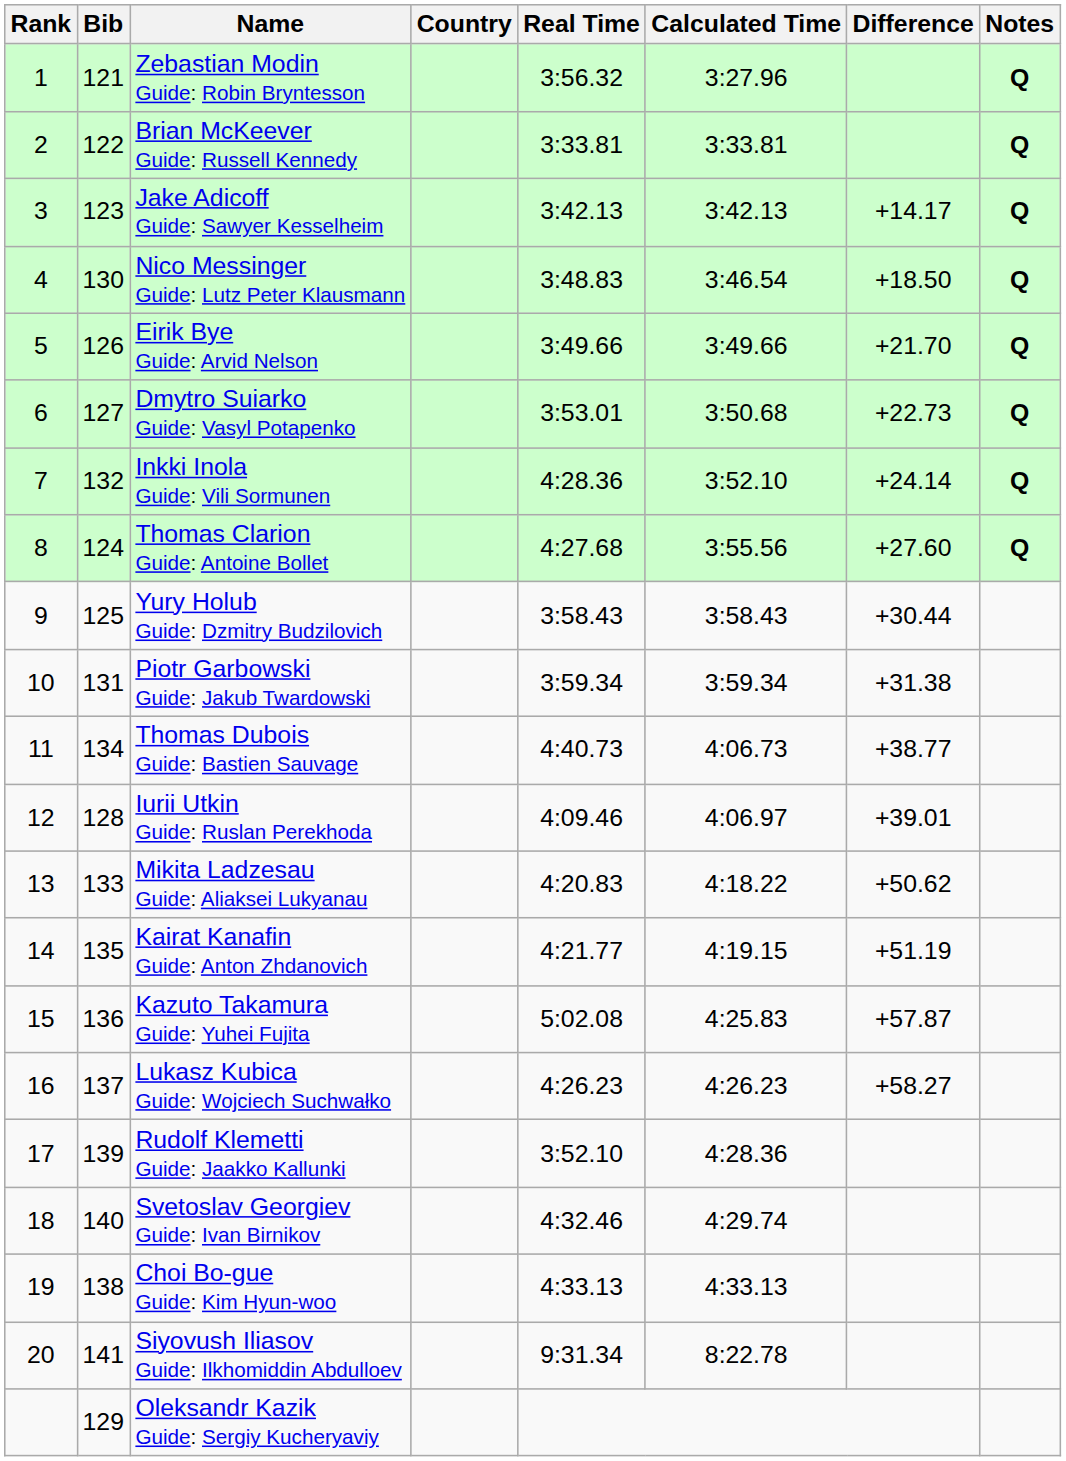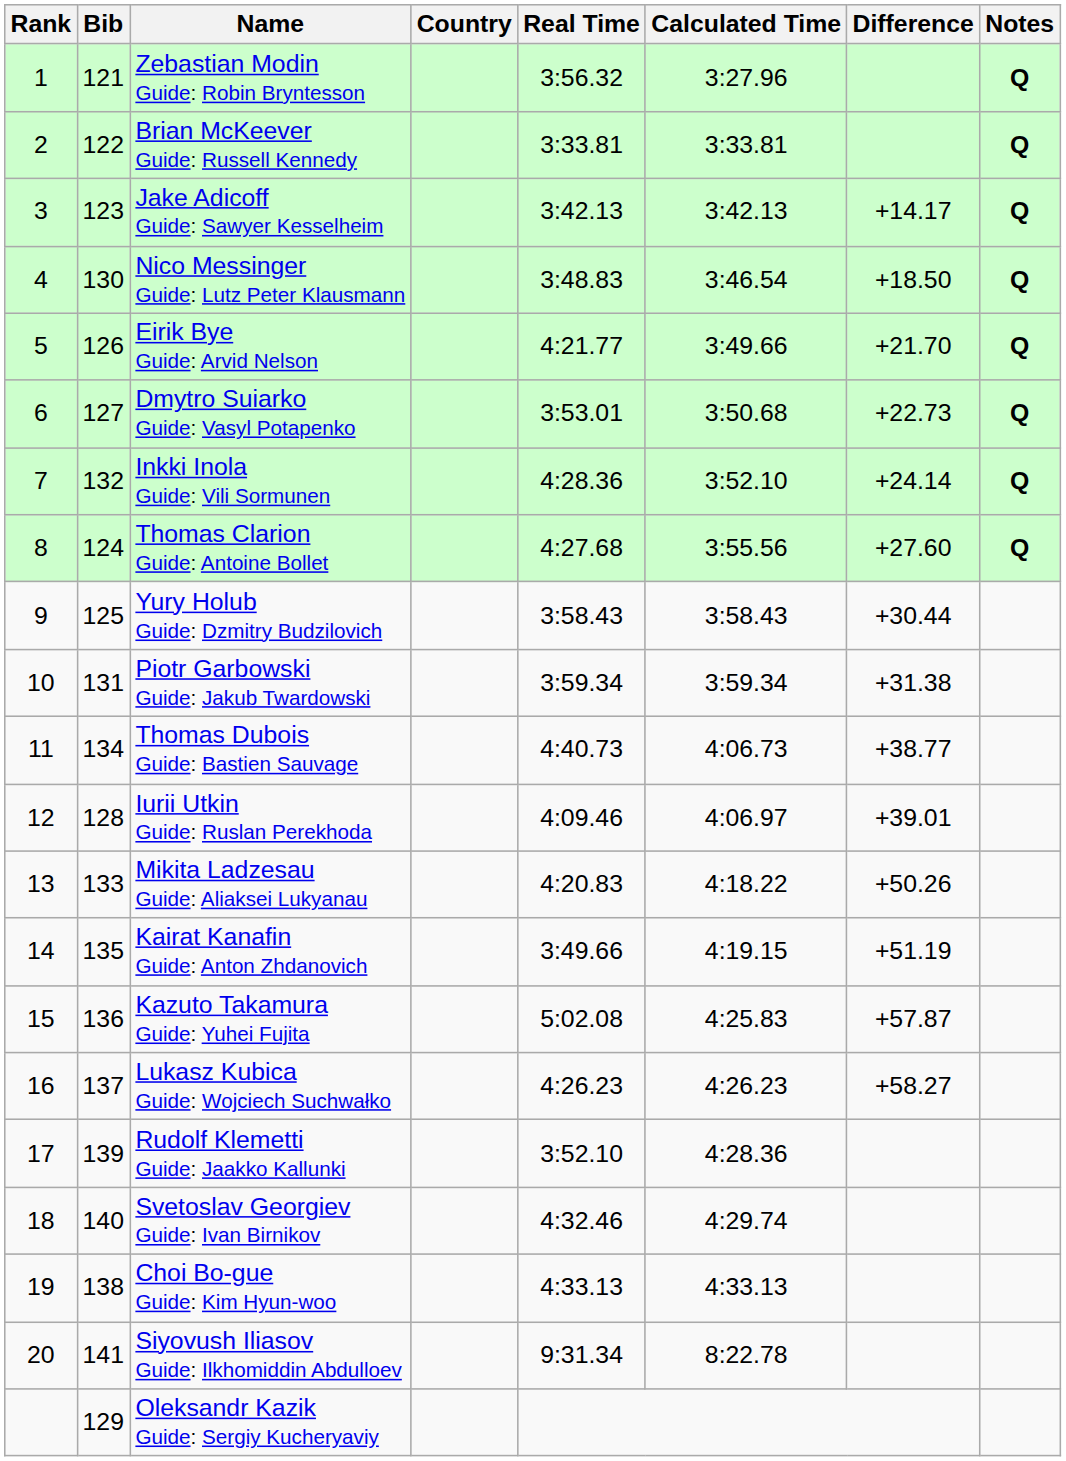 <table class="wikitable sortable" style="text-align:center">
 <tr>
 <th>Rank</th>
 <th>Bib</th>
 <th>Name</th>
 <th>Country</th>
 <th>Real Time</th>
 <th>Calculated Time</th>
 <th>Difference</th>
 <th>Notes</th>
 </tr>
 <tr bgcolor=ccffcc>
 <td>1</td>
 <td>121</td>
 <td align=left><a href='#'>Zebastian Modin</a><br><small><a href='#'>Guide</a>: <a href='#'>Robin Bryntesson</a></small></td>
 <td align=left></td>
 <td>3:56.32</td>
 <td>3:27.96</td>
 <td></td>
 <td><strong>Q</strong></td>
 </tr>
 <tr bgcolor=ccffcc>
 <td>2</td>
 <td>122</td>
 <td align=left><a href='#'>Brian McKeever</a><br><small><a href='#'>Guide</a>: <a href='#'>Russell Kennedy</a></small></td>
 <td align=left></td>
 <td>3:33.81</td>
 <td>3:33.81</td>
 <td></td>
 <td><strong>Q</strong></td>
 </tr>
 <tr bgcolor=ccffcc>
 <td>3</td>
 <td>123</td>
 <td align=left><a href='#'>Jake Adicoff</a><br><small><a href='#'>Guide</a>: <a href='#'>Sawyer Kesselheim</a></small></td>
 <td align=left></td>
 <td>3:42.13</td>
 <td>3:42.13</td>
 <td>+14.17</td>
 <td><strong>Q</strong></td>
 </tr>
 <tr bgcolor=ccffcc>
 <td>4</td>
 <td>130</td>
 <td align=left><a href='#'>Nico Messinger</a><br><small><a href='#'>Guide</a>: <a href='#'>Lutz Peter Klausmann</a></small></td>
 <td align=left></td>
 <td>3:48.83</td>
 <td>3:46.54</td>
 <td>+18.50</td>
 <td><strong>Q</strong></td>
 </tr>
 <tr bgcolor=ccffcc>
 <td>5</td>
 <td>126</td>
 <td align=left><a href='#'>Eirik Bye</a><br><small><a href='#'>Guide</a>: <a href='#'>Arvid Nelson</a></small></td>
 <td align=left></td>
-<td>3:49.66</td>
+<td>4:21.77</td>
 <td>3:49.66</td>
 <td>+21.70</td>
 <td><strong>Q</strong></td>
 </tr>
 <tr bgcolor=ccffcc>
 <td>6</td>
 <td>127</td>
 <td align=left><a href='#'>Dmytro Suiarko</a><br><small><a href='#'>Guide</a>: <a href='#'>Vasyl Potapenko</a></small></td>
 <td align=left></td>
 <td>3:53.01</td>
 <td>3:50.68</td>
 <td>+22.73</td>
 <td><strong>Q</strong></td>
 </tr>
 <tr bgcolor=ccffcc>
 <td>7</td>
 <td>132</td>
 <td align=left><a href='#'>Inkki Inola</a><br><small><a href='#'>Guide</a>: <a href='#'>Vili Sormunen</a></small></td>
 <td align=left></td>
 <td>4:28.36</td>
 <td>3:52.10</td>
 <td>+24.14</td>
 <td><strong>Q</strong></td>
 </tr>
 <tr bgcolor=ccffcc>
 <td>8</td>
 <td>124</td>
 <td align=left><a href='#'>Thomas Clarion</a><br><small><a href='#'>Guide</a>: <a href='#'>Antoine Bollet</a></small></td>
 <td align=left></td>
 <td>4:27.68</td>
 <td>3:55.56</td>
 <td>+27.60</td>
 <td><strong>Q</strong></td>
 </tr>
 <tr>
 <td>9</td>
 <td>125</td>
 <td align=left><a href='#'>Yury Holub</a><br><small><a href='#'>Guide</a>: <a href='#'>Dzmitry Budzilovich</a></small></td>
 <td align=left></td>
 <td>3:58.43</td>
 <td>3:58.43</td>
 <td>+30.44</td>
 <td></td>
 </tr>
 <tr>
 <td>10</td>
 <td>131</td>
 <td align=left><a href='#'>Piotr Garbowski</a><br><small><a href='#'>Guide</a>: <a href='#'>Jakub Twardowski</a></small></td>
 <td align=left></td>
 <td>3:59.34</td>
 <td>3:59.34</td>
 <td>+31.38</td>
 <td></td>
 </tr>
 <tr>
 <td>11</td>
 <td>134</td>
 <td align=left><a href='#'>Thomas Dubois</a><br><small><a href='#'>Guide</a>: <a href='#'>Bastien Sauvage</a></small></td>
 <td align=left></td>
 <td>4:40.73</td>
 <td>4:06.73</td>
 <td>+38.77</td>
 <td></td>
 </tr>
 <tr>
 <td>12</td>
 <td>128</td>
 <td align=left><a href='#'>Iurii Utkin</a><br><small><a href='#'>Guide</a>: <a href='#'>Ruslan Perekhoda</a></small></td>
 <td align=left></td>
 <td>4:09.46</td>
 <td>4:06.97</td>
 <td>+39.01</td>
 <td></td>
 </tr>
 <tr>
 <td>13</td>
 <td>133</td>
 <td align=left><a href='#'>Mikita Ladzesau</a><br><small><a href='#'>Guide</a>: <a href='#'>Aliaksei Lukyanau</a></small></td>
 <td align=left></td>
 <td>4:20.83</td>
 <td>4:18.22</td>
-<td>+50.62</td>
+<td>+50.26</td>
 <td></td>
 </tr>
 <tr>
 <td>14</td>
 <td>135</td>
 <td align=left><a href='#'>Kairat Kanafin</a><br><small><a href='#'>Guide</a>: <a href='#'>Anton Zhdanovich</a></small></td>
 <td align=left></td>
-<td>4:21.77</td>
+<td>3:49.66</td>
 <td>4:19.15</td>
 <td>+51.19</td>
 <td></td>
 </tr>
 <tr>
 <td>15</td>
 <td>136</td>
 <td align=left><a href='#'>Kazuto Takamura</a><br><small><a href='#'>Guide</a>: <a href='#'>Yuhei Fujita</a></small></td>
 <td align=left></td>
 <td>5:02.08</td>
 <td>4:25.83</td>
 <td>+57.87</td>
 <td></td>
 </tr>
 <tr>
 <td>16</td>
 <td>137</td>
 <td align=left><a href='#'>Lukasz Kubica</a><br><small><a href='#'>Guide</a>: <a href='#'>Wojciech Suchwałko</a></small></td>
 <td align=left></td>
 <td>4:26.23</td>
 <td>4:26.23</td>
 <td>+58.27</td>
 <td></td>
 </tr>
 <tr>
 <td>17</td>
 <td>139</td>
 <td align=left><a href='#'>Rudolf Klemetti</a><br><small><a href='#'>Guide</a>: <a href='#'>Jaakko Kallunki</a></small></td>
 <td align=left></td>
 <td>3:52.10</td>
 <td>4:28.36</td>
 <td></td>
 <td></td>
 </tr>
 <tr>
 <td>18</td>
 <td>140</td>
 <td align=left><a href='#'>Svetoslav Georgiev</a><br><small><a href='#'>Guide</a>: <a href='#'>Ivan Birnikov</a></small></td>
 <td align=left></td>
 <td>4:32.46</td>
 <td>4:29.74</td>
 <td></td>
 <td></td>
 </tr>
 <tr>
 <td>19</td>
 <td>138</td>
 <td align=left><a href='#'>Choi Bo-gue</a><br><small><a href='#'>Guide</a>: <a href='#'>Kim Hyun-woo</a></small></td>
 <td align=left></td>
 <td>4:33.13</td>
 <td>4:33.13</td>
 <td></td>
 <td></td>
 </tr>
 <tr>
 <td>20</td>
 <td>141</td>
 <td align=left><a href='#'>Siyovush Iliasov</a><br><small><a href='#'>Guide</a>: <a href='#'>Ilkhomiddin Abdulloev</a></small></td>
 <td align=left></td>
 <td>9:31.34</td>
 <td>8:22.78</td>
 <td></td>
 <td></td>
 </tr>
 <tr>
 <td></td>
 <td>129</td>
 <td align=left><a href='#'>Oleksandr Kazik</a><br><small><a href='#'>Guide</a>: <a href='#'>Sergiy Kucheryaviy</a></small></td>
 <td align=left></td>
 <td colspan=3></td>
 <td></td>
 </tr>
 </table>
